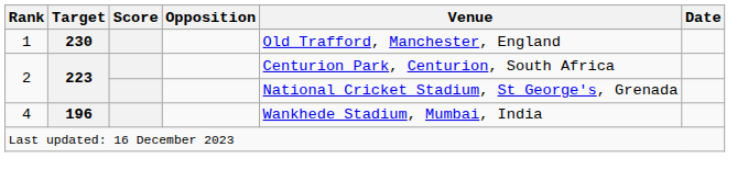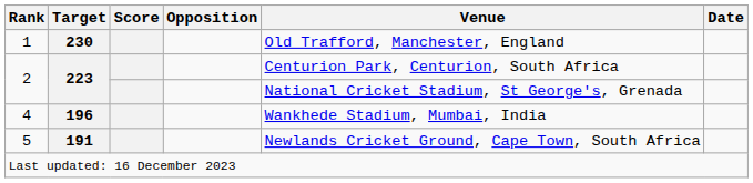 <table class="wikitable plainrowheaders">
 <tr>
 <th scope=col>Rank</th>
 <th scope=col>Target</th>
 <th scope=col>Score</th>
 <th scope=col>Opposition</th>
 <th scope=col>Venue</th>
 <th scope=col>Date</th>
 </tr>
 <tr>
 <td align=center>1</td>
 <th scope=row style=text-align:center;>230</th>
 <th scope=row style=text-align:center;></th>
 <td></td>
 <td><a href='#'>Old Trafford</a>, <a href='#'>Manchester</a>, England</td>
 <td> </td>
 </tr>
 <tr>
 <td align=center rowspan=2>2</td>
 <th scope=row style=text-align:center; rowspan=2>223</th>
 <th scope=row style=text-align:center;></th>
 <td></td>
 <td><a href='#'>Centurion Park</a>, <a href='#'>Centurion</a>, South Africa</td>
 <td></td>
 </tr>
 <tr>
 <th scope=row style=text-align:center;></th>
 <td></td>
 <td><a href='#'>National Cricket Stadium</a>, <a href='#'>St George's</a>, Grenada</td>
 <td></td>
 </tr>
 <tr>
 <td align=center>4</td>
 <th scope=row style=text-align:center;>196</th>
 <th scope=row style=text-align:center;></th>
 <td></td>
 <td><a href='#'>Wankhede Stadium</a>, <a href='#'>Mumbai</a>, India</td>
 <td></td>
 </tr>
 <tr>
+<td align=center>5</td>
+<th scope=row style=text-align:center;>191</th>
+<th scope=row style=text-align:center;></th>
+<td></td>
+<td><a href='#'>Newlands Cricket Ground</a>, <a href='#'>Cape Town</a>, South Africa</td>
+<td></td>
+</tr>
+<tr>
 <td colspan=6><small>Last updated: 16 December 2023</small></td>
 </tr>
 </table>
